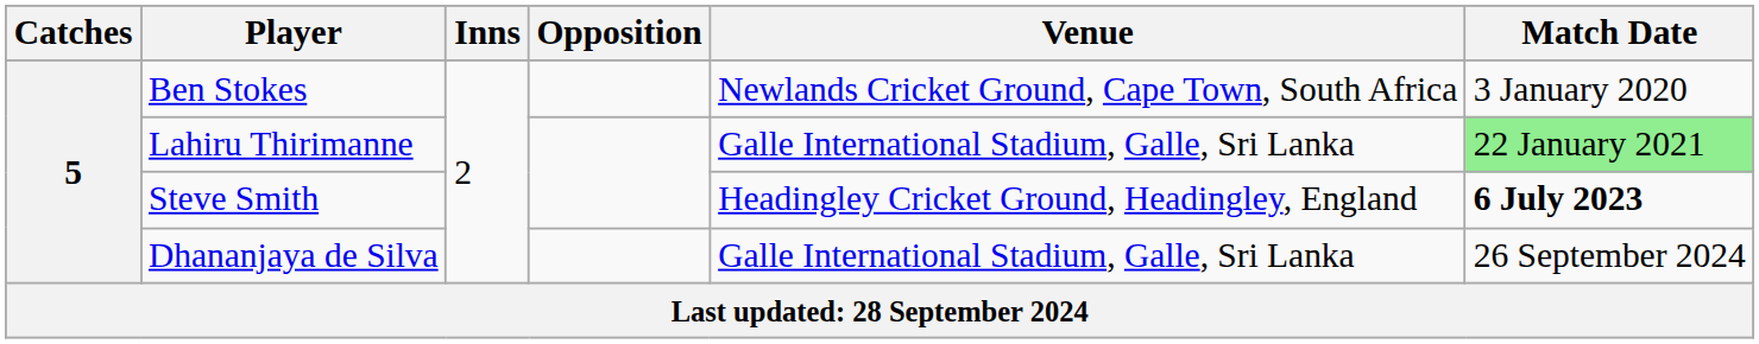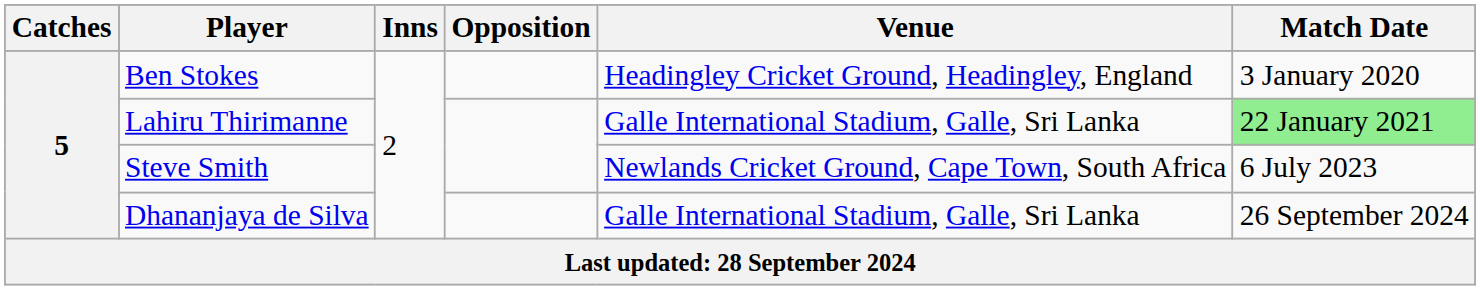 <table class="wikitable sortable">
 <tr>
 <th>Catches</th>
 <th>Player</th>
 <th>Inns</th>
 <th>Opposition</th>
 <th>Venue</th>
 <th>Match Date</th>
 </tr>
 <tr>
 <th rowspan=4>5</th>
 <td> <a href='#'>Ben Stokes</a></td>
 <td rowspan=4>2</td>
 <td></td>
-<td><a href='#'>Newlands Cricket Ground</a>, <a href='#'>Cape Town</a>, South Africa</td>
+<td><a href='#'>Headingley Cricket Ground</a>, <a href='#'>Headingley</a>, England</td>
 <td>3 January 2020</td>
 </tr>
 <tr>
 <td> <a href='#'>Lahiru Thirimanne</a></td>
 <td rowspan=2></td>
 <td><a href='#'>Galle International Stadium</a>, <a href='#'>Galle</a>, Sri Lanka</td>
 <td style="background: lightgreen;">22 January 2021</td>
 </tr>
 <tr>
 <td> <a href='#'>Steve Smith</a></td>
-<td><a href='#'>Headingley Cricket Ground</a>, <a href='#'>Headingley</a>, England</td>
-<td><strong>6 July 2023</strong></td>
+<td><a href='#'>Newlands Cricket Ground</a>, <a href='#'>Cape Town</a>, South Africa</td>
+<td>6 July 2023</td>
 </tr>
 <tr>
 <td> <a href='#'>Dhananjaya de Silva</a></td>
 <td></td>
 <td><a href='#'>Galle International Stadium</a>, <a href='#'>Galle</a>, Sri Lanka</td>
 <td>26 September 2024</td>
 </tr>
 <tr class="sortbottom">
 <th colspan="9"><small> Last updated: 28 September 2024</small></th>
 </tr>
 </table>
